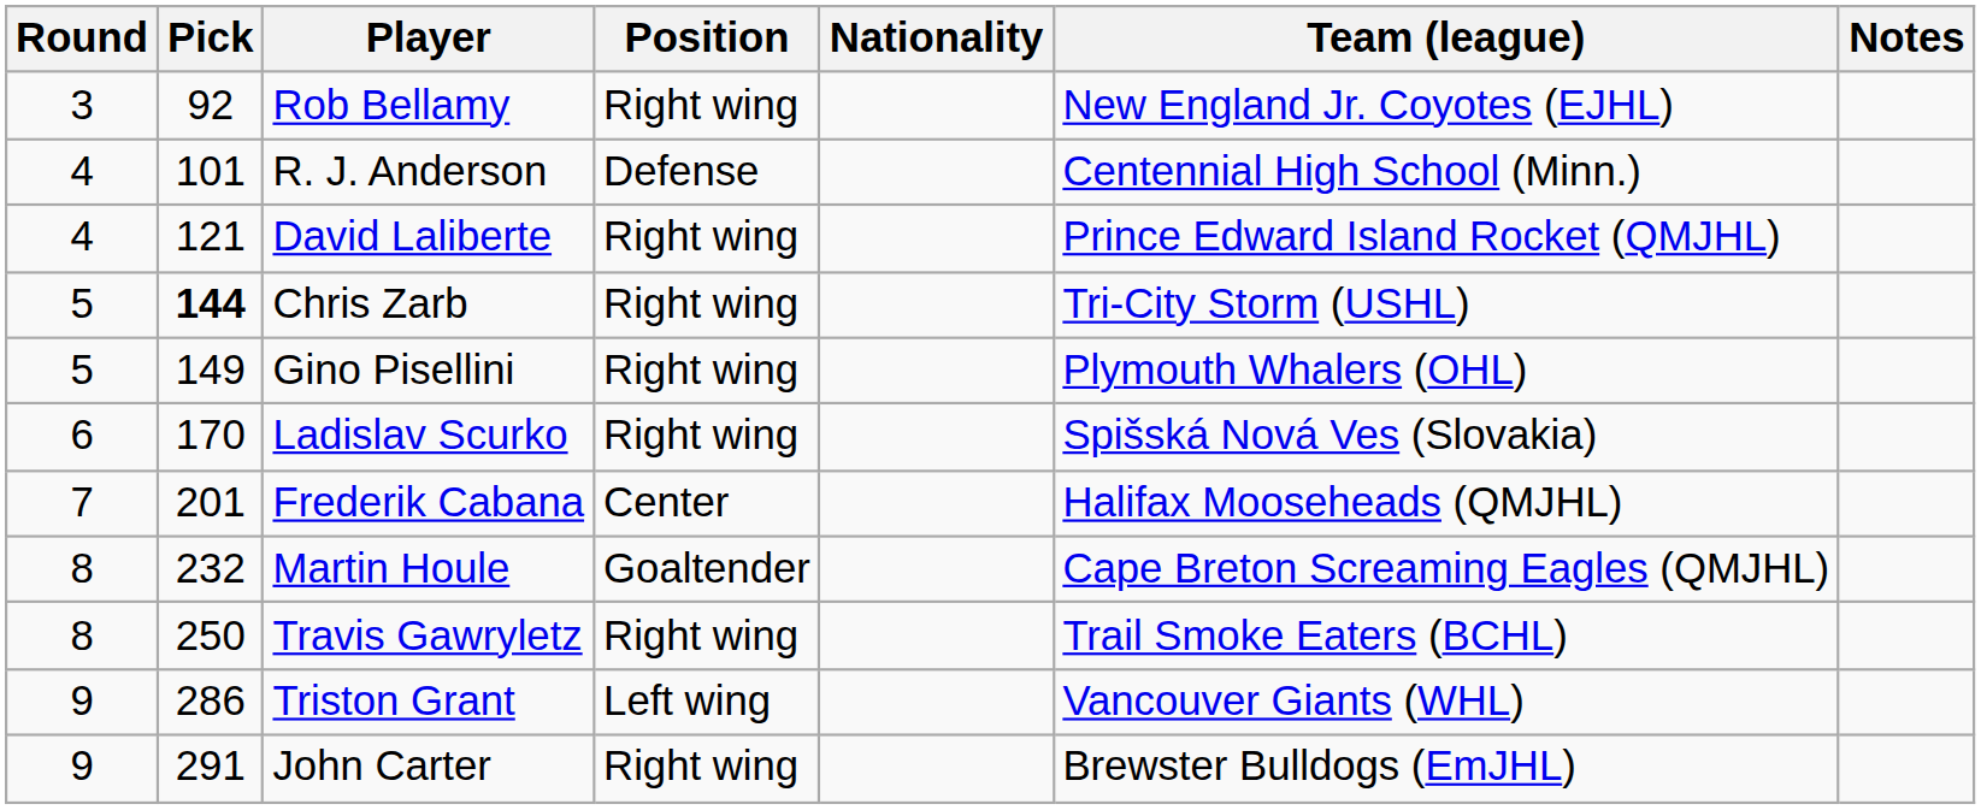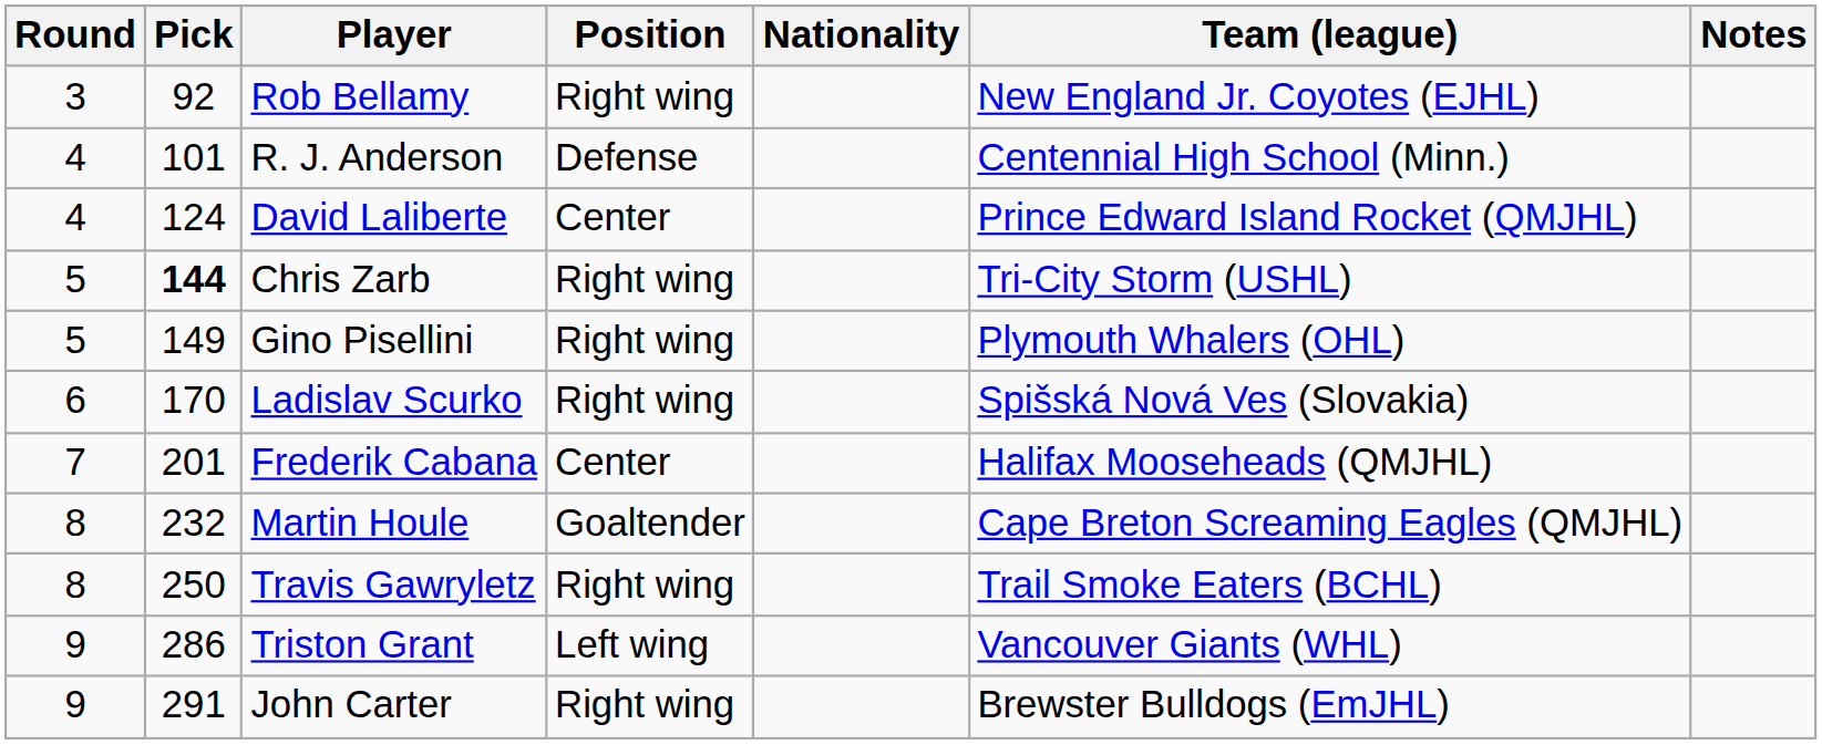 <table class="wikitable">
 <tr>
 <th>Round</th>
 <th>Pick</th>
 <th>Player</th>
 <th>Position</th>
 <th>Nationality</th>
 <th>Team (league)</th>
 <th>Notes</th>
 </tr>
 <tr>
 <td style="text-align:center">3</td>
 <td style="text-align:center">92</td>
 <td><a href='#'>Rob Bellamy</a></td>
 <td>Right wing</td>
 <td></td>
 <td><a href='#'>New England Jr. Coyotes</a> (<a href='#'>EJHL</a>)</td>
 <td></td>
 </tr>
 <tr>
 <td style="text-align:center">4</td>
 <td style="text-align:center">101</td>
 <td>R. J. Anderson</td>
 <td>Defense</td>
 <td></td>
 <td><a href='#'>Centennial High School</a> (Minn.)</td>
 <td></td>
 </tr>
 <tr>
 <td style="text-align:center">4</td>
-<td style="text-align:center">121</td>
+<td style="text-align:center">124</td>
 <td><a href='#'>David Laliberte</a></td>
-<td>Right wing</td>
+<td>Center</td>
 <td></td>
 <td><a href='#'>Prince Edward Island Rocket</a> (<a href='#'>QMJHL</a>)</td>
 <td></td>
 </tr>
 <tr>
 <td style="text-align:center">5</td>
 <td style="text-align:center"><strong>144</strong></td>
 <td>Chris Zarb</td>
 <td>Right wing</td>
 <td></td>
 <td><a href='#'>Tri-City Storm</a> (<a href='#'>USHL</a>)</td>
 <td></td>
 </tr>
 <tr>
 <td style="text-align:center">5</td>
 <td style="text-align:center">149</td>
 <td>Gino Pisellini</td>
 <td>Right wing</td>
 <td></td>
 <td><a href='#'>Plymouth Whalers</a> (<a href='#'>OHL</a>)</td>
 <td></td>
 </tr>
 <tr>
 <td style="text-align:center">6</td>
 <td style="text-align:center">170</td>
 <td><a href='#'>Ladislav Scurko</a></td>
 <td>Right wing</td>
 <td></td>
 <td><a href='#'>Spišská Nová Ves</a> (Slovakia)</td>
 <td></td>
 </tr>
 <tr>
 <td style="text-align:center">7</td>
 <td style="text-align:center">201</td>
 <td><a href='#'>Frederik Cabana</a></td>
 <td>Center</td>
 <td></td>
 <td><a href='#'>Halifax Mooseheads</a> (QMJHL)</td>
 <td></td>
 </tr>
 <tr>
 <td style="text-align:center">8</td>
 <td style="text-align:center">232</td>
 <td><a href='#'>Martin Houle</a></td>
 <td>Goaltender</td>
 <td></td>
 <td><a href='#'>Cape Breton Screaming Eagles</a> (QMJHL)</td>
 <td></td>
 </tr>
 <tr>
 <td style="text-align:center">8</td>
 <td style="text-align:center">250</td>
 <td><a href='#'>Travis Gawryletz</a></td>
 <td>Right wing</td>
 <td></td>
 <td><a href='#'>Trail Smoke Eaters</a> (<a href='#'>BCHL</a>)</td>
 <td></td>
 </tr>
 <tr>
 <td style="text-align:center">9</td>
 <td style="text-align:center">286</td>
 <td><a href='#'>Triston Grant</a></td>
 <td>Left wing</td>
 <td></td>
 <td><a href='#'>Vancouver Giants</a> (<a href='#'>WHL</a>)</td>
 <td></td>
 </tr>
 <tr>
 <td style="text-align:center">9</td>
 <td style="text-align:center">291</td>
 <td>John Carter</td>
 <td>Right wing</td>
 <td></td>
 <td>Brewster Bulldogs (<a href='#'>EmJHL</a>)</td>
 <td></td>
 </tr>
 </table>
